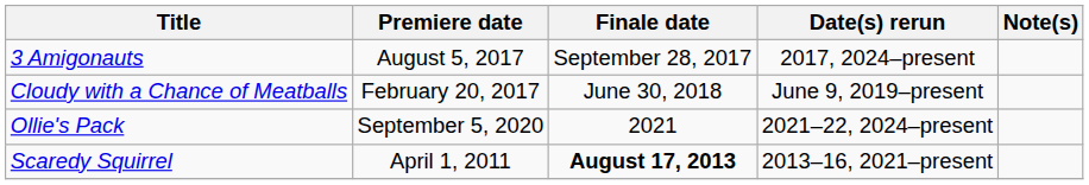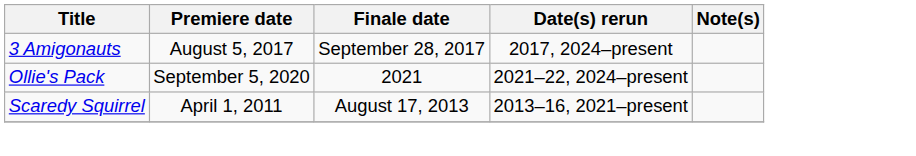 <table class="wikitable plainrowheaders sortable" style="text-align:center;">
 <tr>
 <th scope="col">Title</th>
 <th scope="col">Premiere date</th>
 <th scope="col">Finale date</th>
 <th scope="col">Date(s) rerun</th>
 <th class="unsortable">Note(s)</th>
 </tr>
 <tr>
 <td scope="row" style="text-align:left;"><em><a href='#'>3 Amigonauts</a></em></td>
 <td>August 5, 2017</td>
 <td>September 28, 2017</td>
 <td>2017, 2024–present</td>
 <td></td>
 </tr>
 <tr>
-<td scope="row" style="text-align:left;"><em><a href='#'>Cloudy with a Chance of Meatballs</a></em></td>
-<td>February 20, 2017</td>
-<td>June 30, 2018</td>
-<td>June 9, 2019–present</td>
-<td></td>
-</tr>
-<tr>
 <td scope="row" style="text-align:left;"><em><a href='#'>Ollie's Pack</a></em></td>
 <td>September 5, 2020</td>
 <td>2021</td>
 <td>2021–22, 2024–present</td>
 <td></td>
 </tr>
 <tr>
 <td scope="row" style="text-align:left;"><em><a href='#'>Scaredy Squirrel</a></em></td>
 <td>April 1, 2011</td>
-<td><strong>August 17, 2013</strong></td>
+<td>August 17, 2013</td>
 <td>2013–16, 2021–present</td>
 <td></td>
 </tr>
 <tr>
 </tr>
 </table>
